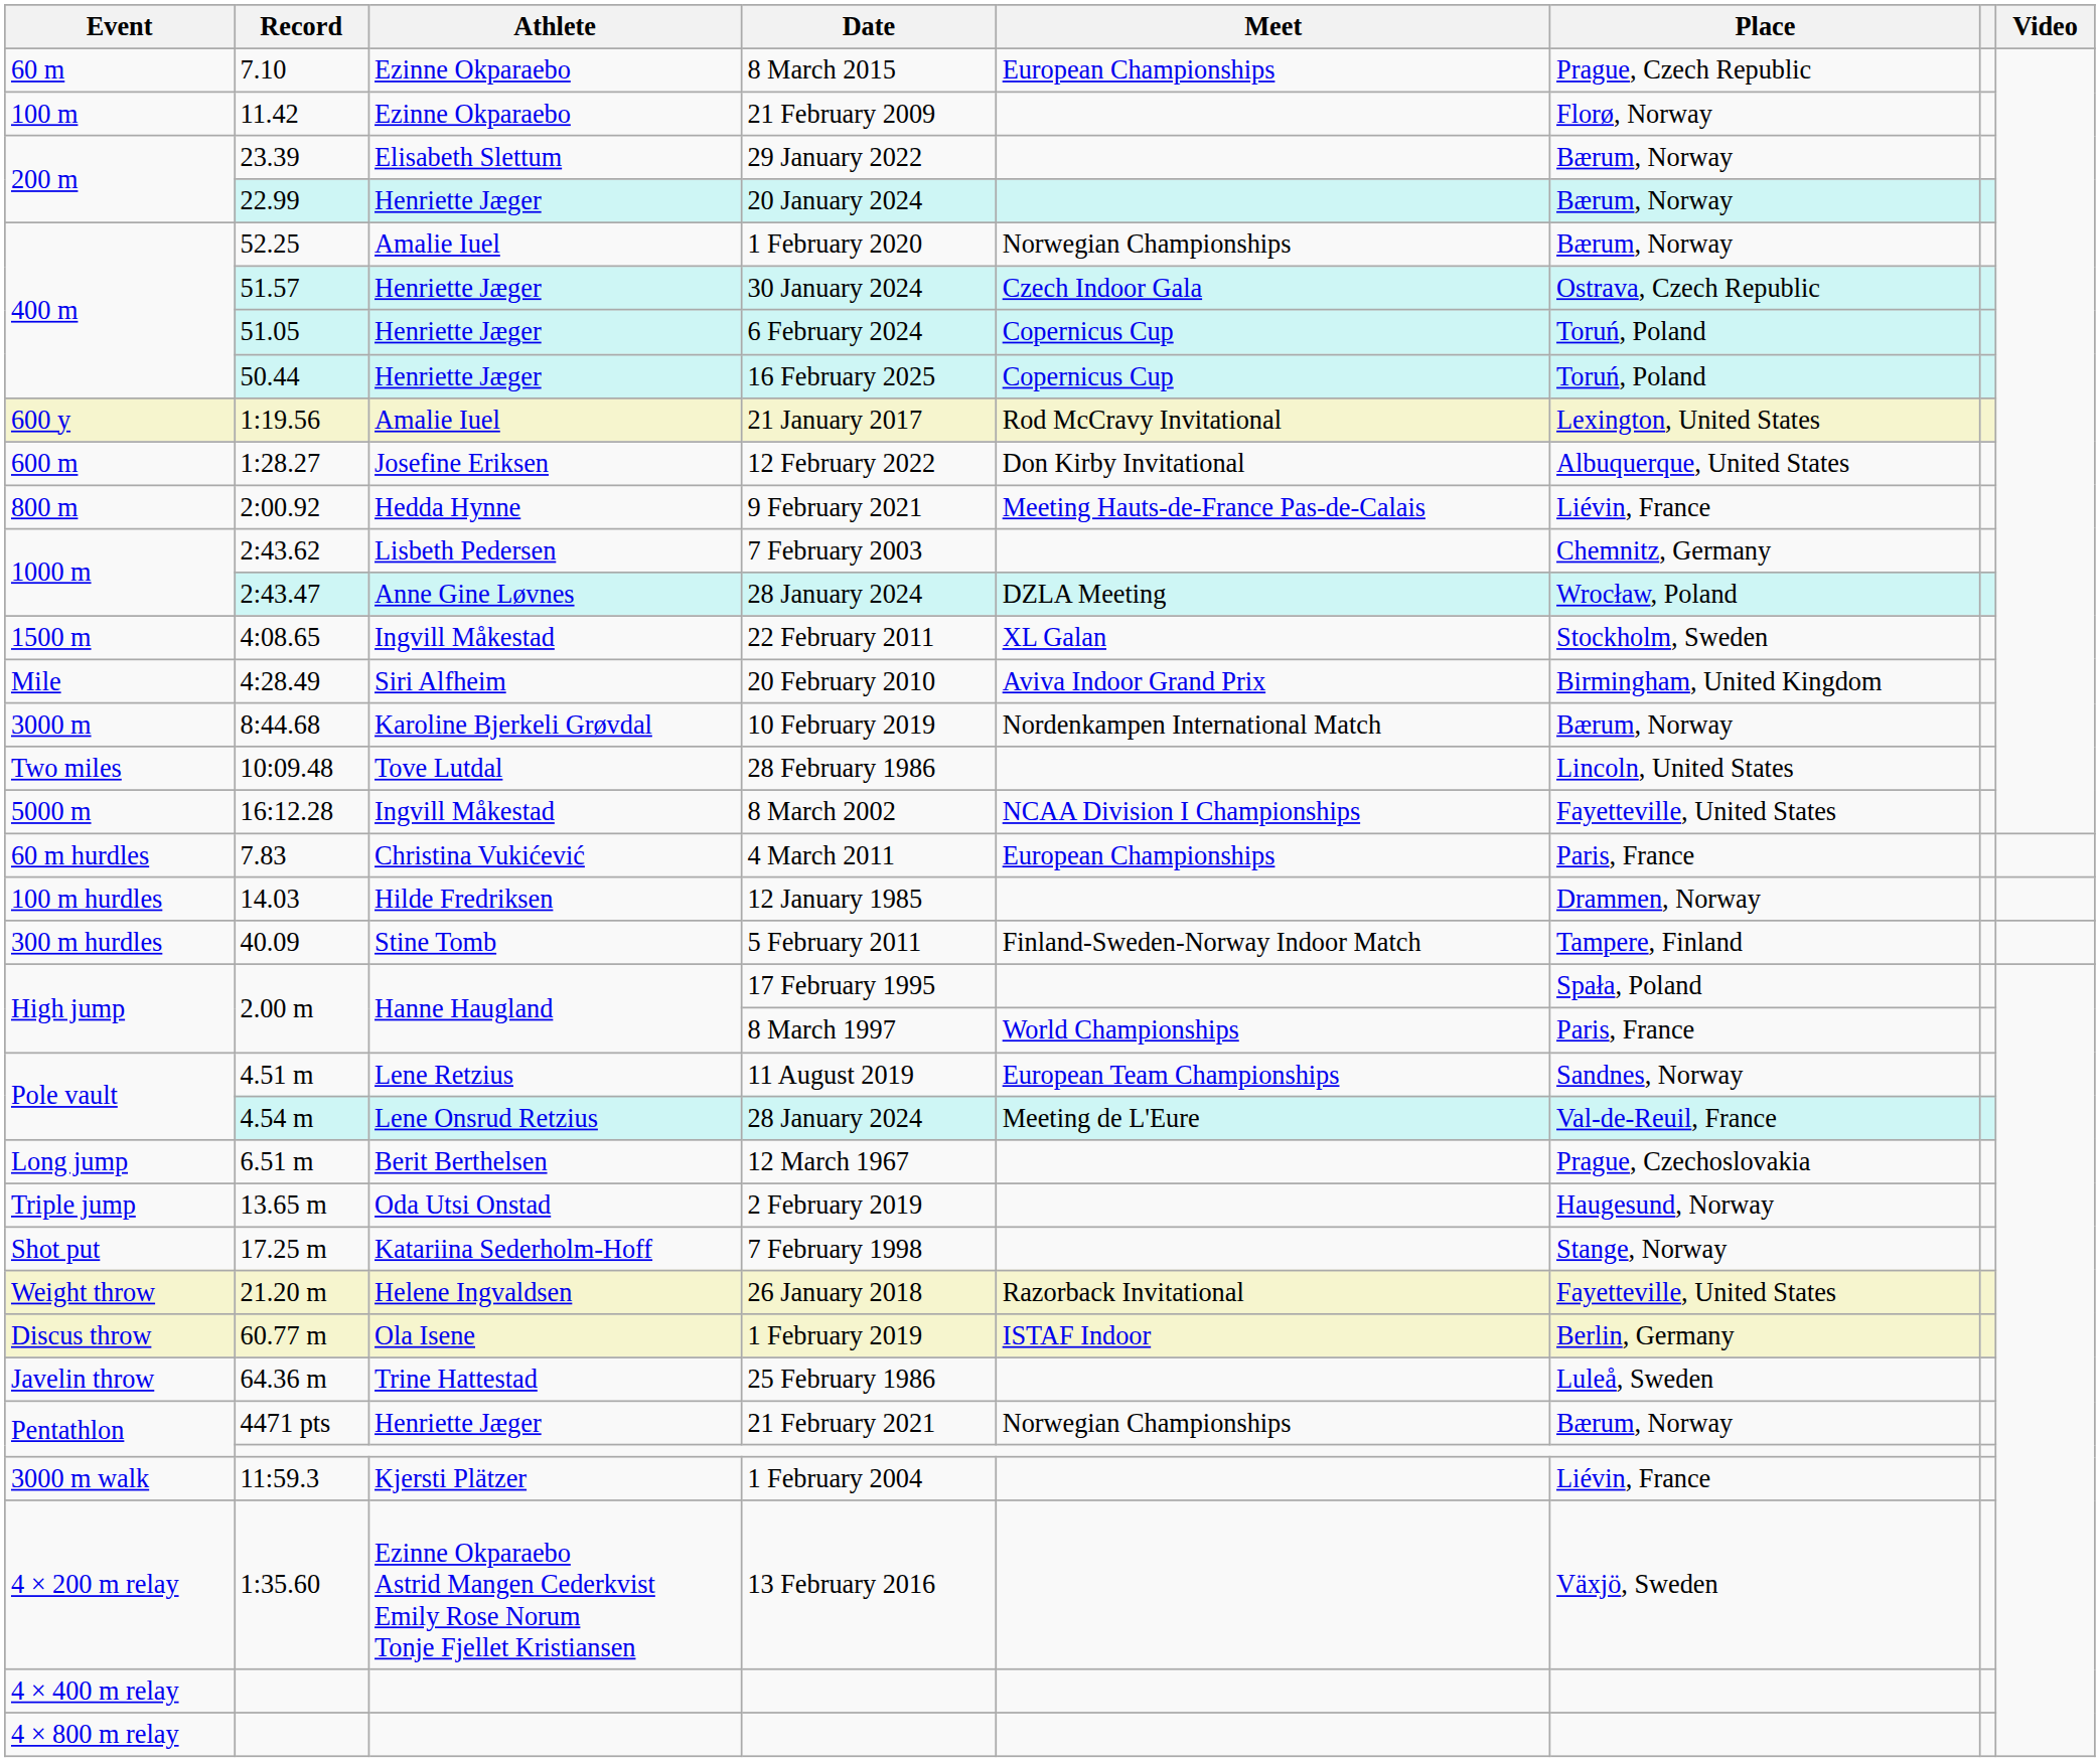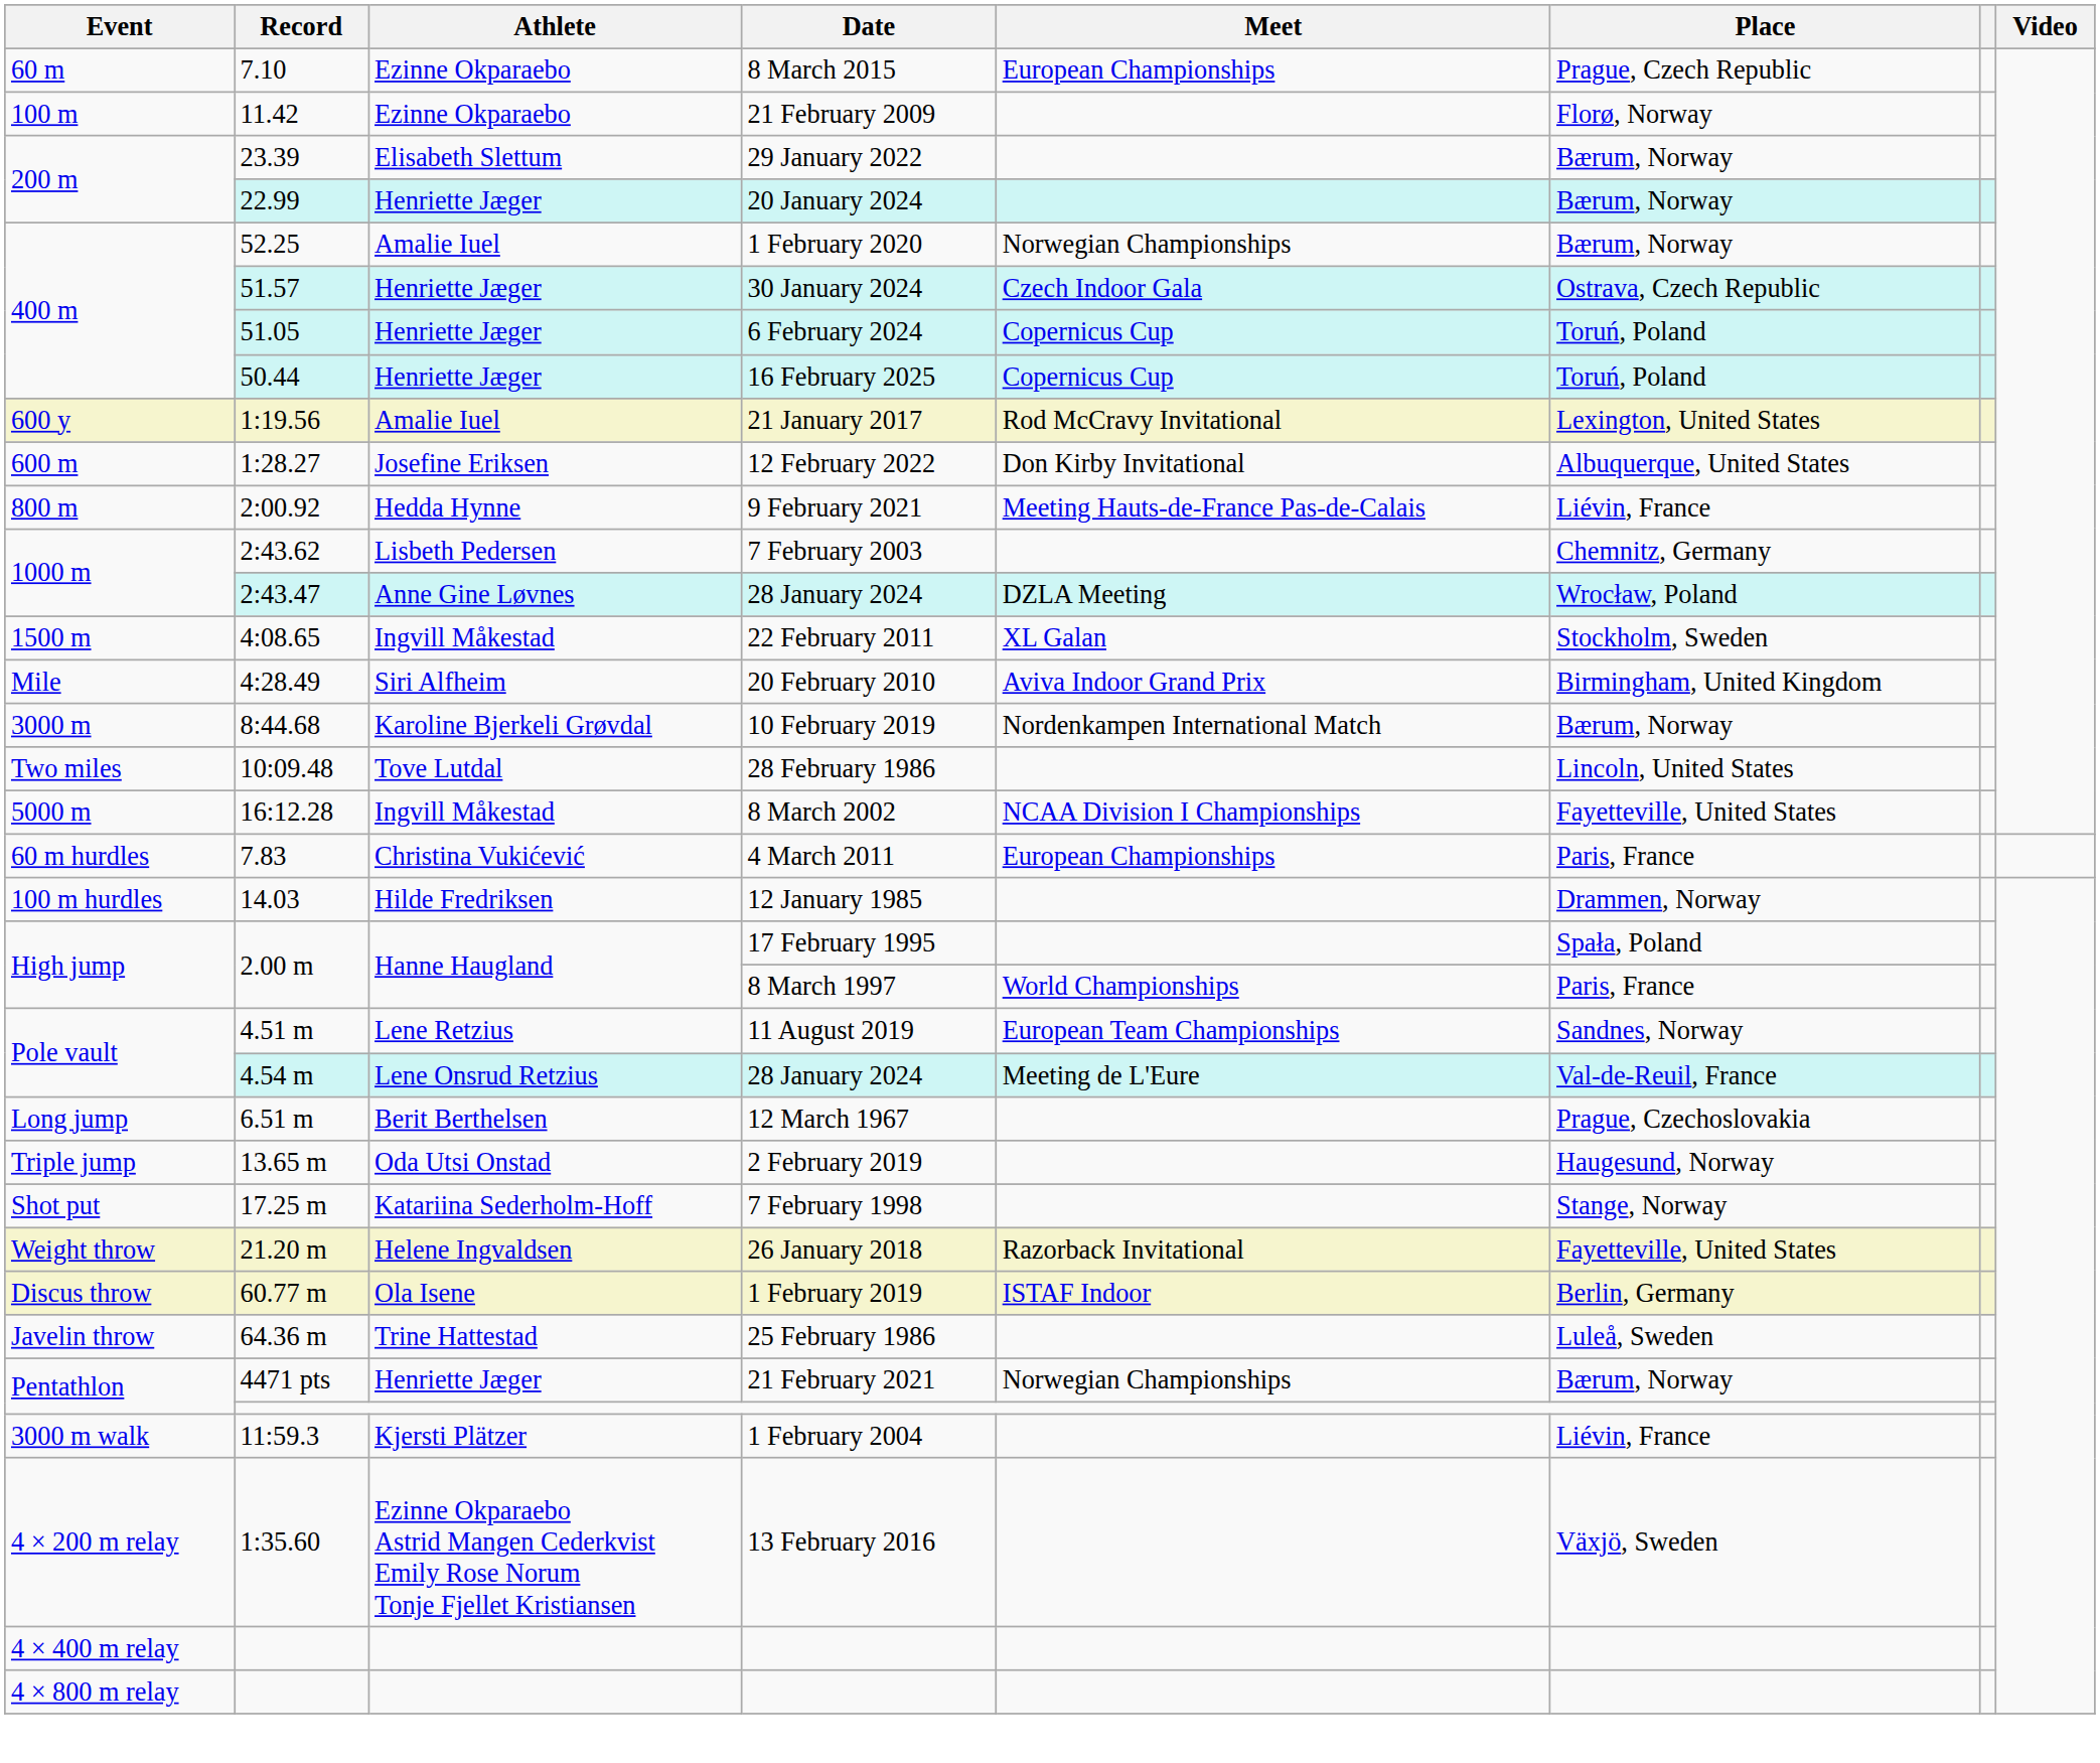 <table class="wikitable" style="font-size:95%; width: 95%;">
 <tr>
 <th>Event</th>
 <th>Record</th>
 <th>Athlete</th>
 <th>Date</th>
 <th>Meet</th>
 <th>Place</th>
 <th></th>
 <th>Video</th>
 </tr>
 <tr>
 <td><a href='#'>60 m</a></td>
 <td>7.10</td>
 <td><a href='#'>Ezinne Okparaebo</a></td>
 <td>8 March 2015</td>
 <td><a href='#'>European Championships</a></td>
 <td><a href='#'>Prague</a>, Czech Republic</td>
 <td></td>
 </tr>
 <tr>
 <td><a href='#'>100 m</a></td>
 <td>11.42</td>
 <td><a href='#'>Ezinne Okparaebo</a></td>
 <td>21 February 2009</td>
 <td></td>
 <td><a href='#'>Florø</a>, Norway</td>
 <td></td>
 </tr>
 <tr>
 <td rowspan=2><a href='#'>200 m</a></td>
 <td>23.39</td>
 <td><a href='#'>Elisabeth Slettum</a></td>
 <td>29 January 2022</td>
 <td></td>
 <td><a href='#'>Bærum</a>, Norway</td>
 <td></td>
 </tr>
 <tr bgcolor=#CEF6F5>
 <td>22.99</td>
 <td><a href='#'>Henriette Jæger</a></td>
 <td>20 January 2024</td>
 <td></td>
 <td><a href='#'>Bærum</a>, Norway</td>
 <td></td>
 </tr>
 <tr>
 <td rowspan=4><a href='#'>400 m</a></td>
 <td>52.25</td>
 <td><a href='#'>Amalie Iuel</a></td>
 <td>1 February 2020</td>
 <td>Norwegian Championships</td>
 <td><a href='#'>Bærum</a>, Norway</td>
 <td></td>
 </tr>
 <tr bgcolor=#CEF6F5>
 <td>51.57</td>
 <td><a href='#'>Henriette Jæger</a></td>
 <td>30 January 2024</td>
 <td><a href='#'>Czech Indoor Gala</a></td>
 <td><a href='#'>Ostrava</a>, Czech Republic</td>
 <td></td>
 </tr>
 <tr bgcolor=#CEF6F5>
 <td>51.05</td>
 <td><a href='#'>Henriette Jæger</a></td>
 <td>6 February 2024</td>
 <td><a href='#'>Copernicus Cup</a></td>
 <td><a href='#'>Toruń</a>, Poland</td>
 <td></td>
 </tr>
 <tr bgcolor=#CEF6F5>
 <td>50.44</td>
 <td><a href='#'>Henriette Jæger</a></td>
 <td>16 February 2025</td>
 <td><a href='#'>Copernicus Cup</a></td>
 <td><a href='#'>Toruń</a>, Poland</td>
 <td></td>
 </tr>
 <tr style="background:#f6F5CE;">
 <td><a href='#'>600 y</a></td>
 <td>1:19.56</td>
 <td><a href='#'>Amalie Iuel</a></td>
 <td>21 January 2017</td>
 <td>Rod McCravy Invitational</td>
 <td><a href='#'>Lexington</a>, United States</td>
 <td></td>
 </tr>
 <tr>
 <td><a href='#'>600 m</a></td>
 <td>1:28.27 </td>
 <td><a href='#'>Josefine Eriksen</a></td>
 <td>12 February 2022</td>
 <td>Don Kirby Invitational</td>
 <td><a href='#'>Albuquerque</a>, United States</td>
 <td></td>
 </tr>
 <tr>
 <td><a href='#'>800 m</a></td>
 <td>2:00.92</td>
 <td><a href='#'>Hedda Hynne</a></td>
 <td>9 February 2021</td>
 <td><a href='#'>Meeting Hauts-de-France Pas-de-Calais</a></td>
 <td><a href='#'>Liévin</a>, France</td>
 <td></td>
 </tr>
 <tr>
 <td rowspan=2><a href='#'>1000 m</a></td>
 <td>2:43.62</td>
 <td><a href='#'>Lisbeth Pedersen</a></td>
 <td>7 February 2003</td>
 <td></td>
 <td><a href='#'>Chemnitz</a>, Germany</td>
 <td></td>
 </tr>
 <tr bgcolor=#CEF6F5>
 <td>2:43.47</td>
 <td><a href='#'>Anne Gine Løvnes</a></td>
 <td>28 January 2024</td>
 <td>DZLA Meeting</td>
 <td><a href='#'>Wrocław</a>, Poland</td>
 <td></td>
 </tr>
 <tr>
 <td><a href='#'>1500 m</a></td>
 <td>4:08.65</td>
 <td><a href='#'>Ingvill Måkestad</a></td>
 <td>22 February 2011</td>
 <td><a href='#'>XL Galan</a></td>
 <td><a href='#'>Stockholm</a>, Sweden</td>
 <td></td>
 </tr>
 <tr>
 <td><a href='#'>Mile</a></td>
 <td>4:28.49</td>
 <td><a href='#'>Siri Alfheim</a></td>
 <td>20 February 2010</td>
 <td><a href='#'>Aviva Indoor Grand Prix</a></td>
 <td><a href='#'>Birmingham</a>, United Kingdom</td>
 <td></td>
 </tr>
 <tr>
 <td><a href='#'>3000 m</a></td>
 <td>8:44.68</td>
 <td><a href='#'>Karoline Bjerkeli Grøvdal</a></td>
 <td>10 February 2019</td>
 <td>Nordenkampen International Match</td>
 <td><a href='#'>Bærum</a>, Norway</td>
 <td></td>
 </tr>
 <tr>
 <td><a href='#'>Two miles</a></td>
 <td>10:09.48 </td>
 <td><a href='#'>Tove Lutdal</a></td>
 <td>28 February 1986</td>
 <td></td>
 <td><a href='#'>Lincoln</a>, United States</td>
 <td></td>
 </tr>
 <tr>
 <td><a href='#'>5000 m</a></td>
 <td>16:12.28</td>
 <td><a href='#'>Ingvill Måkestad</a></td>
 <td>8 March 2002</td>
 <td><a href='#'>NCAA Division I Championships</a></td>
 <td><a href='#'>Fayetteville</a>, United States</td>
 <td></td>
 </tr>
 <tr>
 <td><a href='#'>60 m hurdles</a></td>
 <td>7.83</td>
 <td><a href='#'>Christina Vukićević</a></td>
 <td>4 March 2011</td>
 <td><a href='#'>European Championships</a></td>
 <td><a href='#'>Paris</a>, France</td>
 <td></td>
 <td></td>
 </tr>
 <tr>
 <td><a href='#'>100 m hurdles</a></td>
 <td>14.03</td>
 <td><a href='#'>Hilde Fredriksen</a></td>
 <td>12 January 1985</td>
 <td></td>
 <td><a href='#'>Drammen</a>, Norway</td>
 <td></td>
 </tr>
 <tr>
-<td><a href='#'>300 m hurdles</a></td>
-<td>40.09  </td>
-<td><a href='#'>Stine Tomb</a></td>
-<td>5 February 2011</td>
-<td>Finland-Sweden-Norway Indoor Match</td>
-<td><a href='#'>Tampere</a>, Finland</td>
-<td></td>
-<td></td>
-</tr>
-<tr>
 <td rowspan=2><a href='#'>High jump</a></td>
 <td rowspan=2>2.00 m</td>
 <td rowspan=2><a href='#'>Hanne Haugland</a></td>
 <td>17 February 1995</td>
 <td></td>
 <td><a href='#'>Spała</a>, Poland</td>
 <td></td>
 </tr>
 <tr>
 <td>8 March 1997</td>
 <td><a href='#'>World Championships</a></td>
 <td><a href='#'>Paris</a>, France</td>
 <td></td>
 </tr>
 <tr>
 <td rowspan=2><a href='#'>Pole vault</a></td>
 <td>4.51 m</td>
 <td><a href='#'>Lene Retzius</a></td>
 <td>11 August 2019</td>
 <td><a href='#'>European Team Championships</a></td>
 <td><a href='#'>Sandnes</a>, Norway</td>
 <td></td>
 </tr>
 <tr bgcolor=#CEF6F5>
 <td>4.54 m</td>
 <td><a href='#'>Lene Onsrud Retzius</a></td>
 <td>28 January 2024</td>
 <td>Meeting de L'Eure</td>
 <td><a href='#'>Val-de-Reuil</a>, France</td>
 <td></td>
 </tr>
 <tr>
 <td><a href='#'>Long jump</a></td>
 <td>6.51 m</td>
 <td><a href='#'>Berit Berthelsen</a></td>
 <td>12 March 1967</td>
 <td></td>
 <td><a href='#'>Prague</a>, Czechoslovakia</td>
 <td></td>
 </tr>
 <tr>
 <td><a href='#'>Triple jump</a></td>
 <td>13.65 m</td>
 <td><a href='#'>Oda Utsi Onstad</a></td>
 <td>2 February 2019</td>
 <td></td>
 <td><a href='#'>Haugesund</a>, Norway</td>
 <td></td>
 </tr>
 <tr>
 <td><a href='#'>Shot put</a></td>
 <td>17.25 m</td>
 <td><a href='#'>Katariina Sederholm-Hoff</a></td>
 <td>7 February 1998</td>
 <td></td>
 <td><a href='#'>Stange</a>, Norway</td>
 <td></td>
 </tr>
 <tr style="background:#f6F5CE;">
 <td><a href='#'>Weight throw</a></td>
 <td>21.20 m</td>
 <td><a href='#'>Helene Ingvaldsen</a></td>
 <td>26 January 2018</td>
 <td>Razorback Invitational</td>
 <td><a href='#'>Fayetteville</a>, United States</td>
 <td></td>
 </tr>
 <tr style="background:#f6F5CE;">
 <td><a href='#'>Discus throw</a></td>
 <td>60.77 m </td>
 <td><a href='#'>Ola Isene</a></td>
 <td>1 February 2019</td>
 <td><a href='#'>ISTAF Indoor</a></td>
 <td><a href='#'>Berlin</a>, Germany</td>
 <td></td>
 </tr>
 <tr>
 <td><a href='#'>Javelin throw</a></td>
 <td>64.36 m</td>
 <td><a href='#'>Trine Hattestad</a></td>
 <td>25 February 1986</td>
 <td></td>
 <td><a href='#'>Luleå</a>, Sweden</td>
 <td></td>
 </tr>
 <tr>
 <td rowspan=2><a href='#'>Pentathlon</a></td>
 <td>4471 pts</td>
 <td><a href='#'>Henriette Jæger</a></td>
 <td>21 February 2021</td>
 <td>Norwegian Championships</td>
 <td><a href='#'>Bærum</a>, Norway</td>
 <td></td>
 </tr>
 <tr>
 <td colspan=5></td>
 <td></td>
 </tr>
 <tr>
 <td><a href='#'>3000 m walk</a></td>
 <td>11:59.3 </td>
 <td><a href='#'>Kjersti Plätzer</a></td>
 <td>1 February 2004</td>
 <td></td>
 <td><a href='#'>Liévin</a>, France</td>
 <td></td>
 </tr>
 <tr>
 <td><a href='#'>4 × 200 m relay</a></td>
 <td>1:35.60</td>
 <td><br><a href='#'>Ezinne Okparaebo</a><br><a href='#'>Astrid Mangen Cederkvist</a><br><a href='#'>Emily Rose Norum</a><br><a href='#'>Tonje Fjellet Kristiansen</a></td>
 <td>13 February 2016</td>
 <td></td>
 <td><a href='#'>Växjö</a>, Sweden</td>
 <td></td>
 </tr>
 <tr>
 <td><a href='#'>4 × 400 m relay</a></td>
 <td></td>
 <td></td>
 <td></td>
 <td></td>
 <td></td>
 <td></td>
 </tr>
 <tr>
 <td><a href='#'>4 × 800 m relay</a></td>
 <td></td>
 <td></td>
 <td></td>
 <td></td>
 <td></td>
 <td></td>
 </tr>
 </table>
